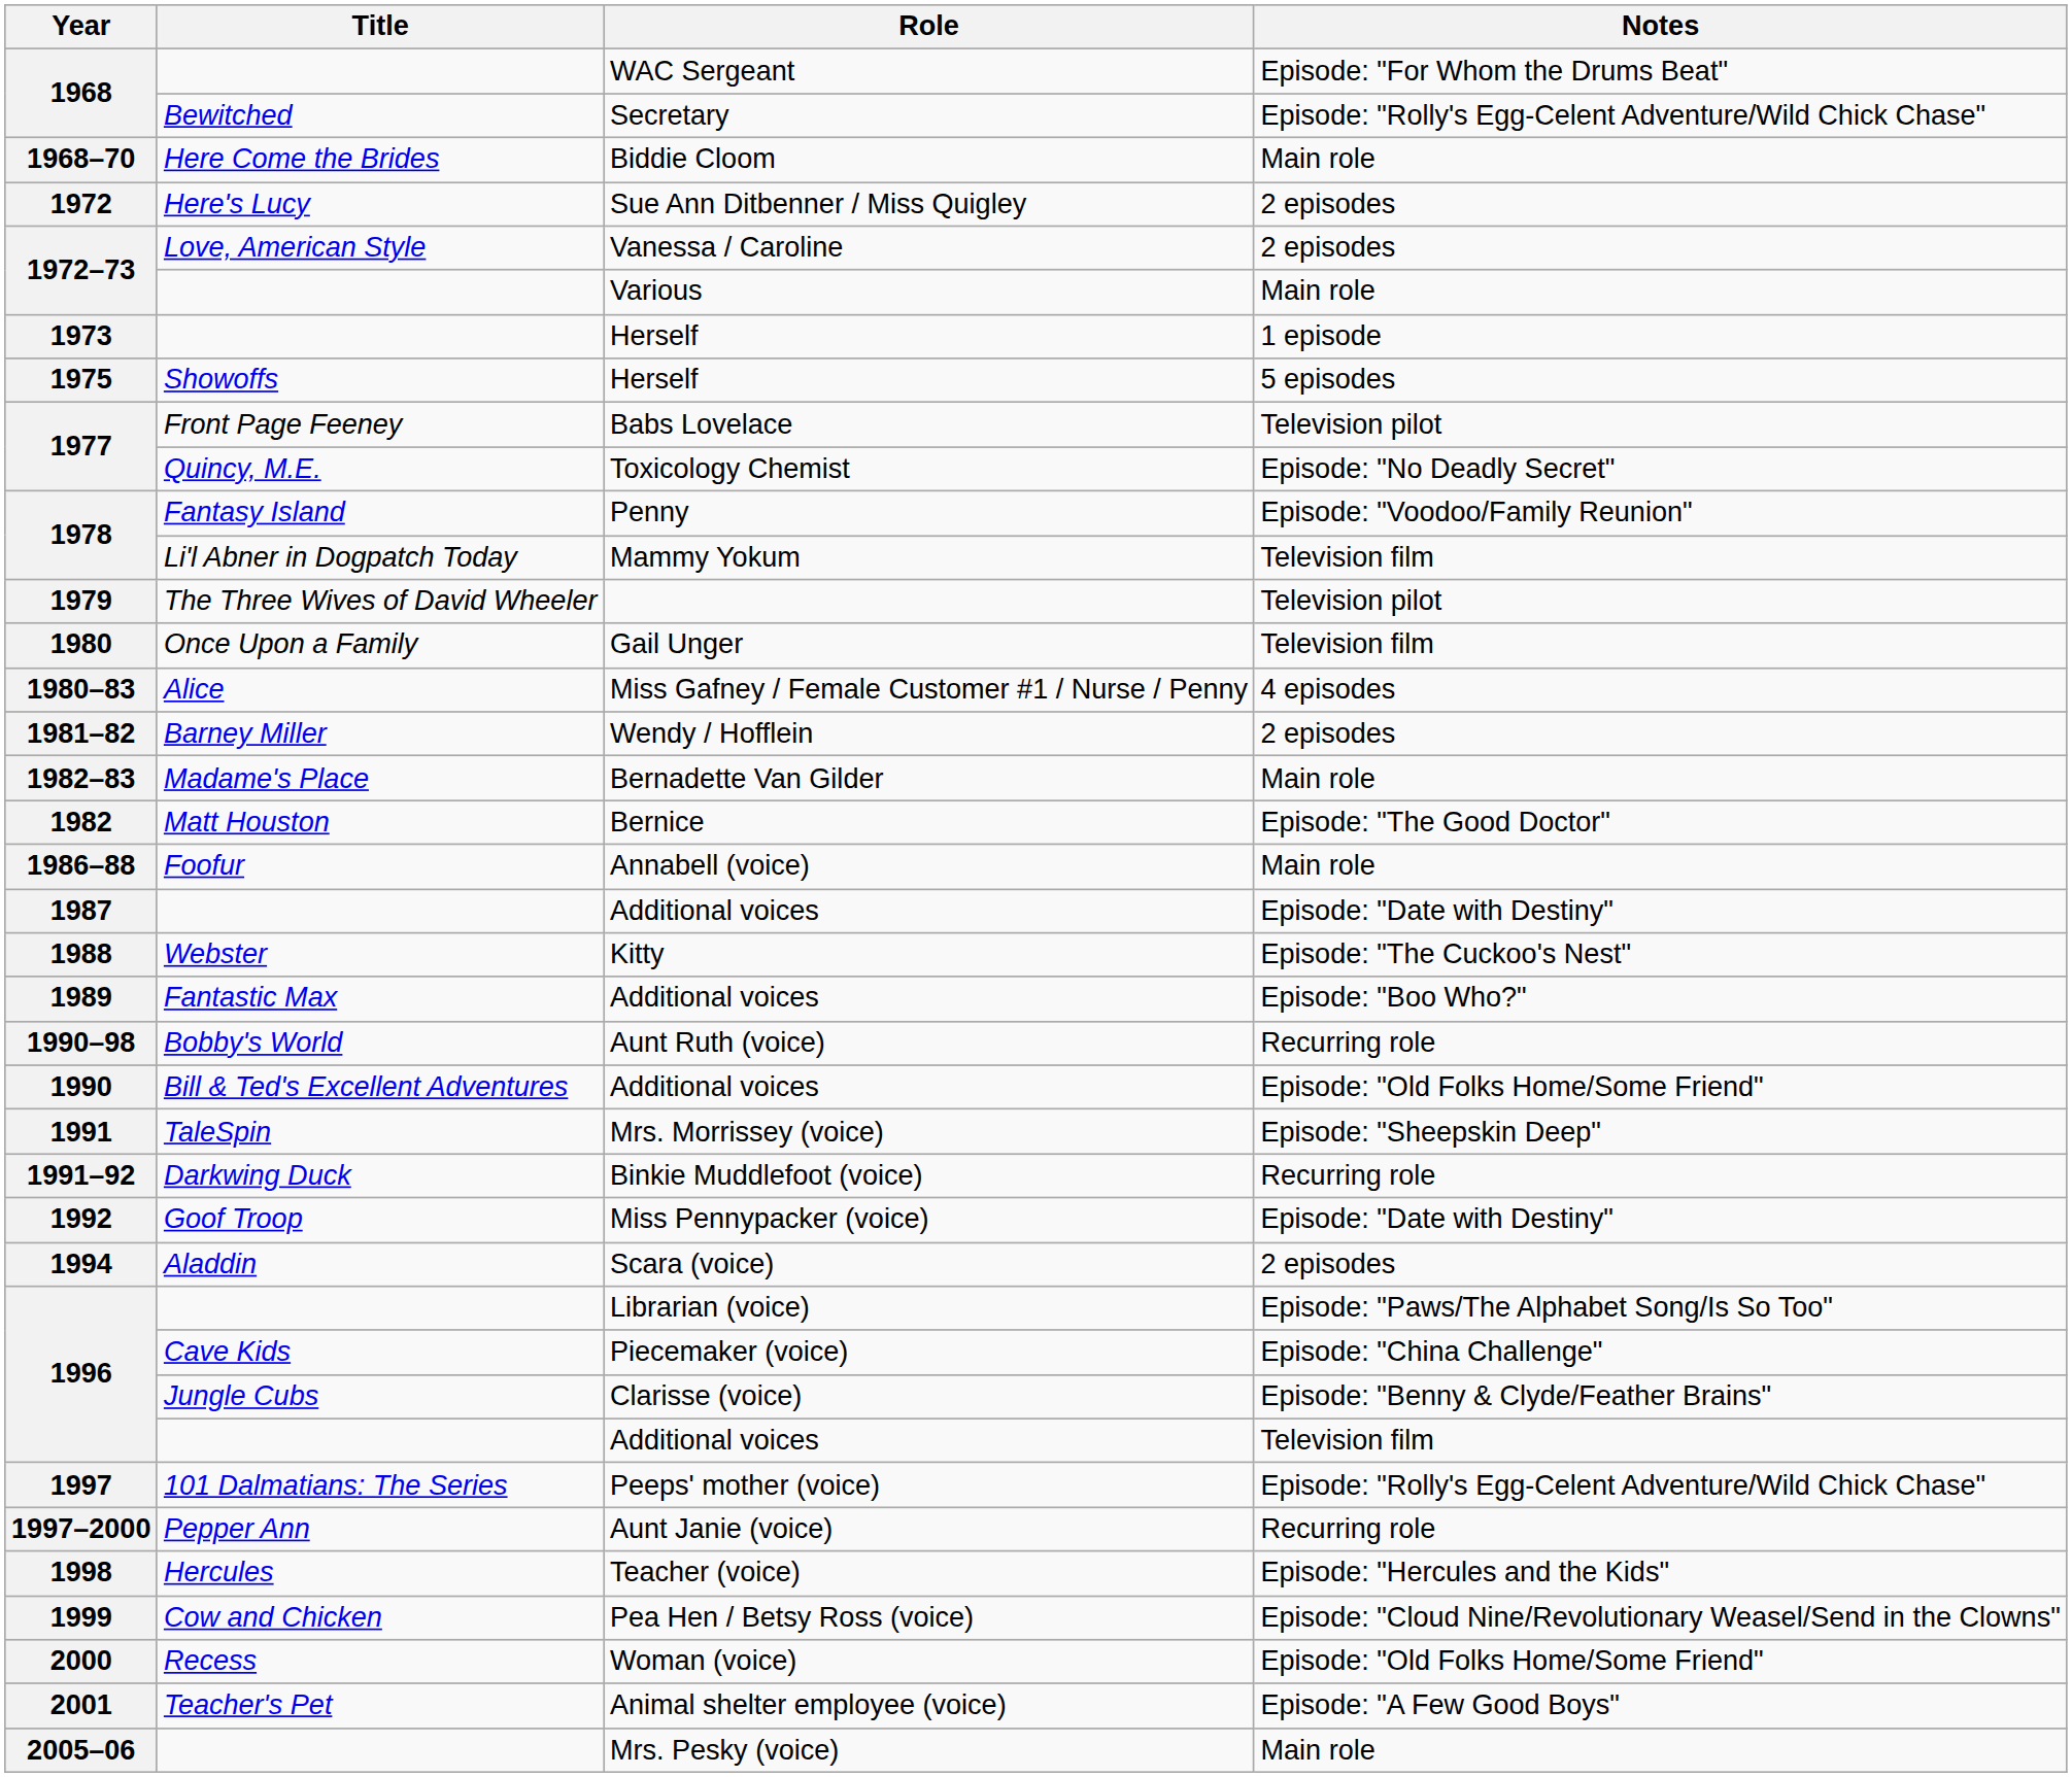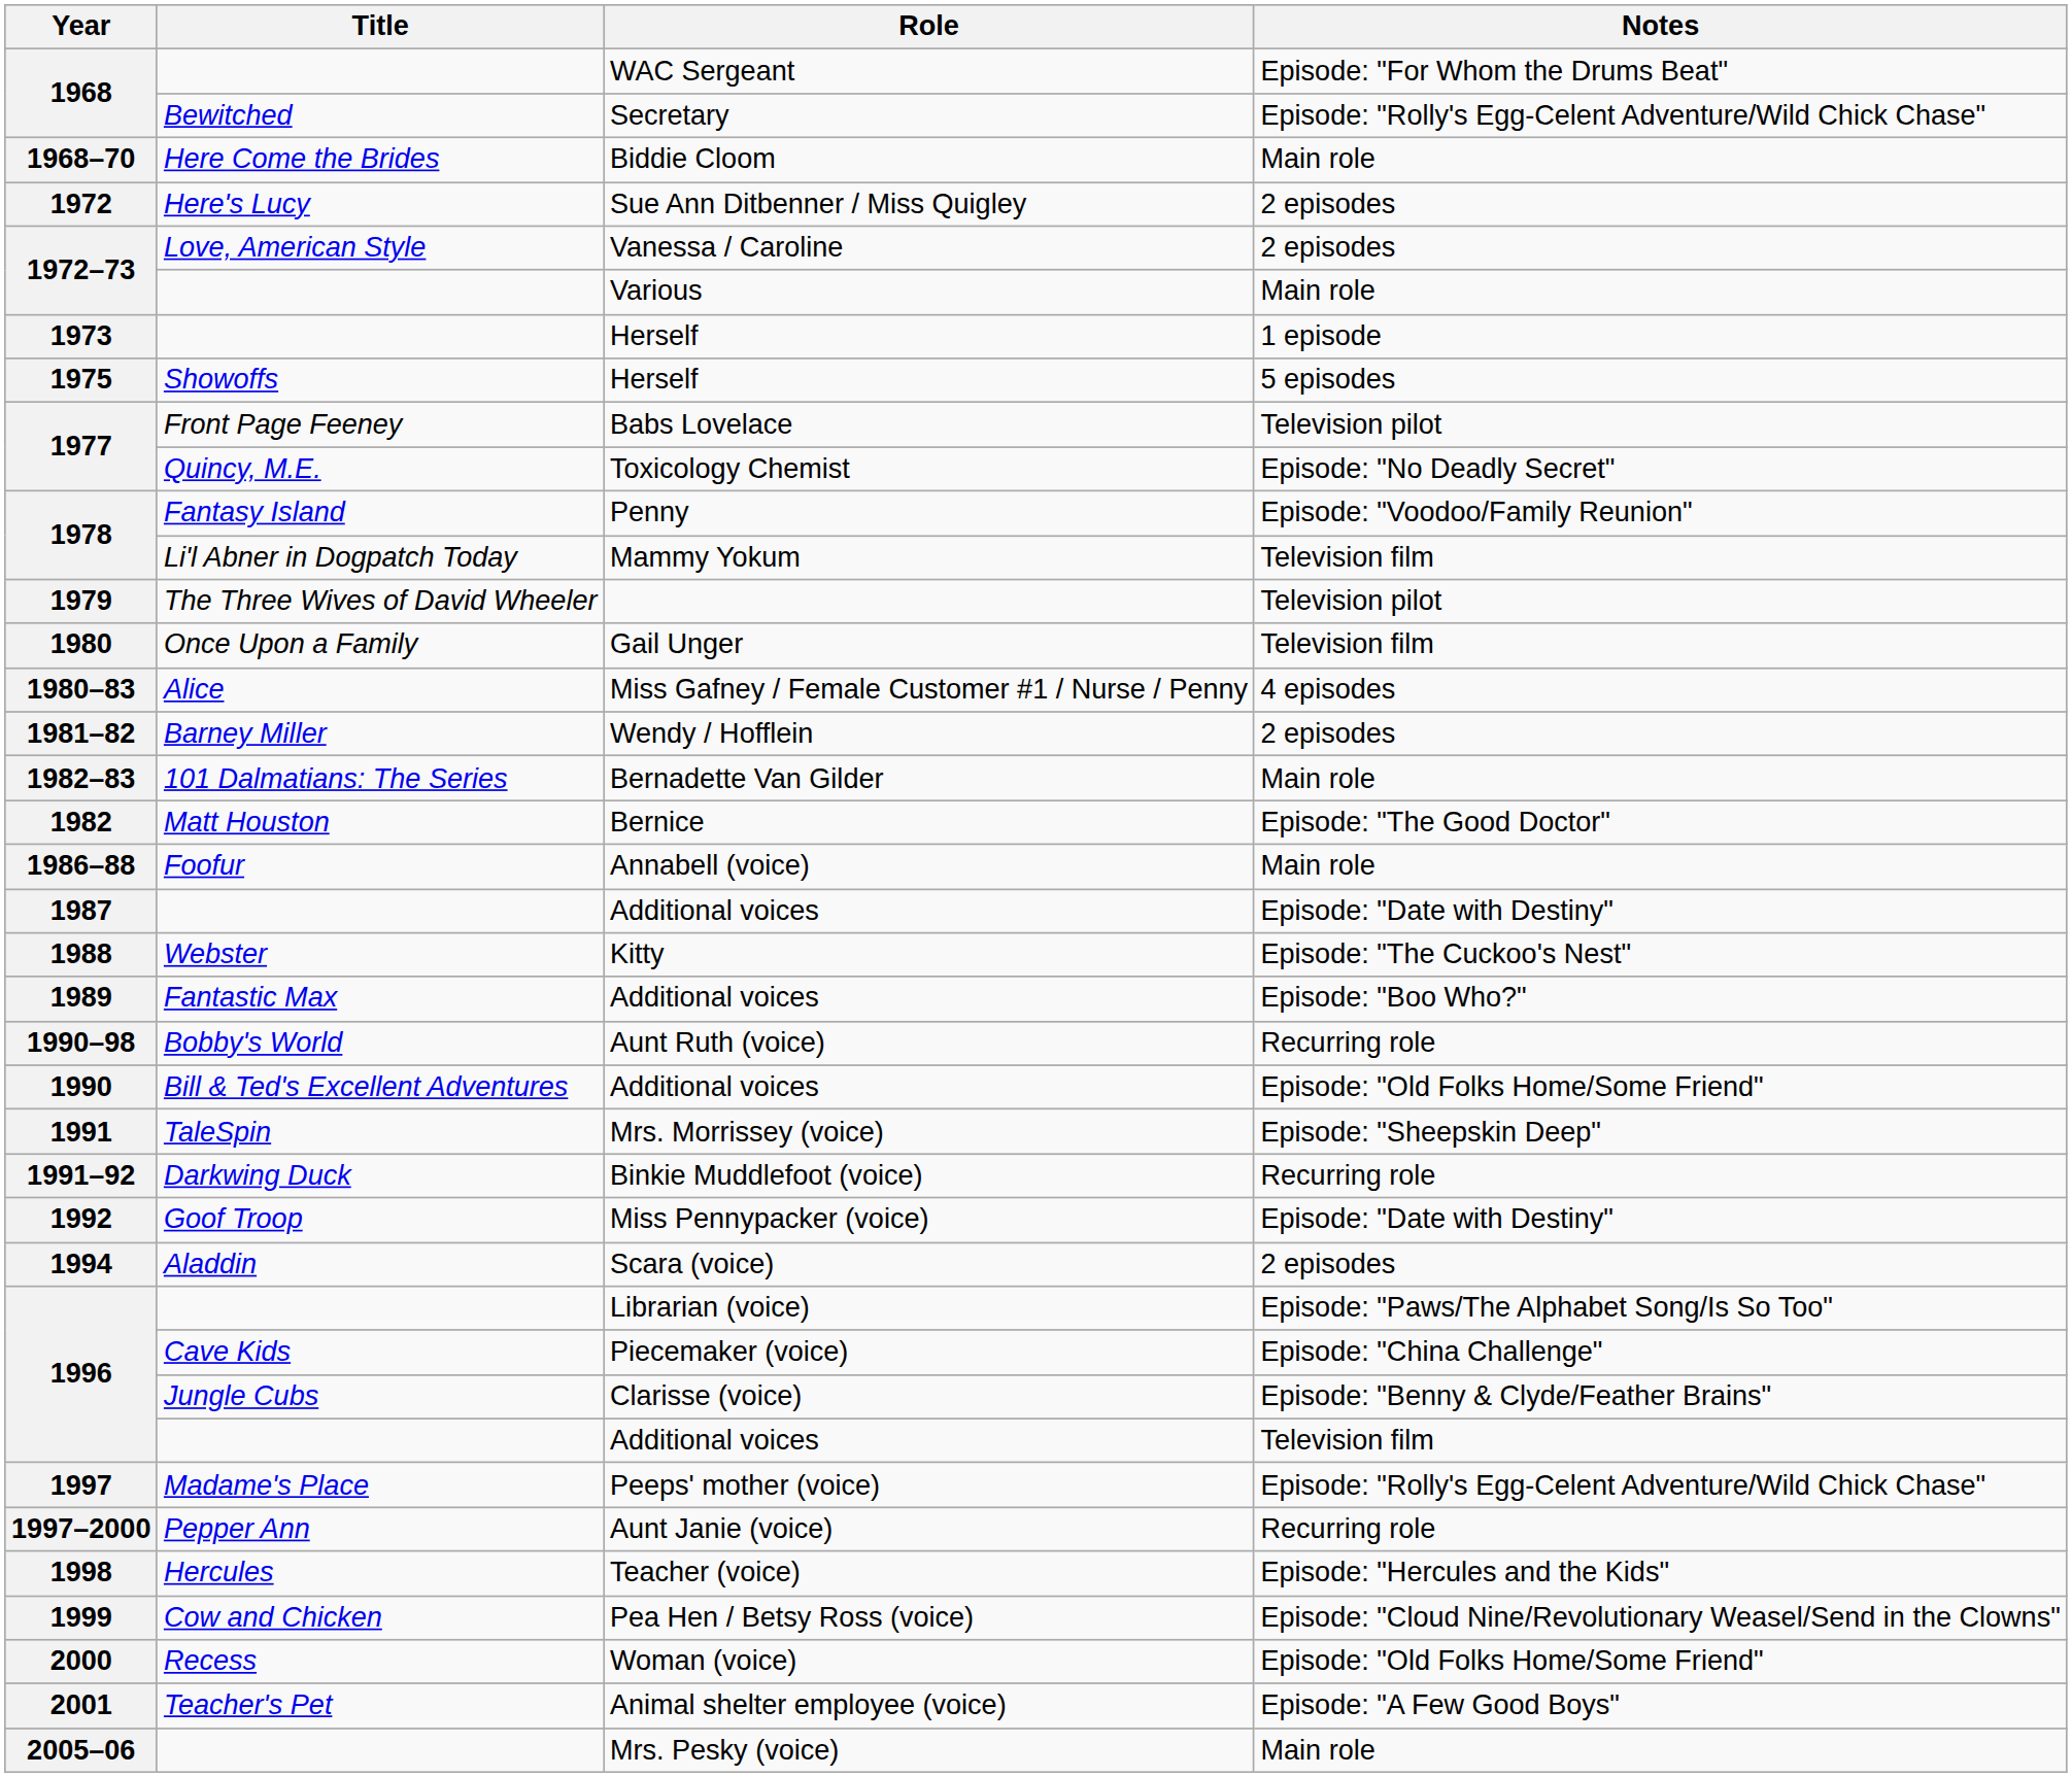 <table class="wikitable plainrowheaders sortable">
 <tr>
 <th scope="col">Year</th>
 <th scope="col">Title</th>
 <th scope="col">Role</th>
 <th scope="col" class="unsortable">Notes</th>
 </tr>
 <tr>
 <th scope=row rowspan=2>1968</th>
 <td><em></em></td>
 <td>WAC Sergeant</td>
 <td>Episode: "For Whom the Drums Beat"</td>
 </tr>
 <tr>
 <td><em><a href='#'>Bewitched</a></em></td>
 <td>Secretary</td>
 <td>Episode: "Rolly's Egg-Celent Adventure/Wild Chick Chase"</td>
 </tr>
 <tr>
 <th scope=row>1968–70</th>
 <td><em><a href='#'>Here Come the Brides</a></em></td>
 <td>Biddie Cloom</td>
 <td>Main role</td>
 </tr>
 <tr>
 <th scope=row>1972</th>
 <td><em><a href='#'>Here's Lucy</a></em></td>
 <td>Sue Ann Ditbenner / Miss Quigley</td>
 <td>2 episodes</td>
 </tr>
 <tr>
 <th scope=row rowspan=2>1972–73</th>
 <td><em><a href='#'>Love, American Style</a></em></td>
 <td>Vanessa / Caroline</td>
 <td>2 episodes</td>
 </tr>
 <tr>
 <td><em></em></td>
 <td>Various</td>
 <td>Main role</td>
 </tr>
 <tr>
 <th scope=row>1973</th>
 <td><em></em></td>
 <td>Herself</td>
 <td>1 episode</td>
 </tr>
 <tr>
 <th scope=row>1975</th>
 <td><em><a href='#'>Showoffs</a></em></td>
 <td>Herself</td>
 <td>5 episodes</td>
 </tr>
 <tr>
 <th scope=row rowspan=2>1977</th>
 <td><em>Front Page Feeney</em></td>
 <td>Babs Lovelace</td>
 <td>Television pilot</td>
 </tr>
 <tr>
 <td><em><a href='#'>Quincy, M.E.</a></em></td>
 <td>Toxicology Chemist</td>
 <td>Episode: "No Deadly Secret"</td>
 </tr>
 <tr>
 <th scope=row rowspan=2>1978</th>
 <td><em><a href='#'>Fantasy Island</a></em></td>
 <td>Penny</td>
 <td>Episode: "Voodoo/Family Reunion"</td>
 </tr>
 <tr>
 <td><em>Li'l Abner in Dogpatch Today</em></td>
 <td>Mammy Yokum</td>
 <td>Television film</td>
 </tr>
 <tr>
 <th scope=row>1979</th>
 <td><em>The Three Wives of David Wheeler</em></td>
 <td></td>
 <td>Television pilot</td>
 </tr>
 <tr>
 <th scope=row>1980</th>
 <td><em>Once Upon a Family</em></td>
 <td>Gail Unger</td>
 <td>Television film</td>
 </tr>
 <tr>
 <th scope=row>1980–83</th>
 <td><em><a href='#'>Alice</a></em></td>
 <td>Miss Gafney / Female Customer #1 / Nurse / Penny</td>
 <td>4 episodes</td>
 </tr>
 <tr>
 <th scope=row>1981–82</th>
 <td><em><a href='#'>Barney Miller</a></em></td>
 <td>Wendy / Hofflein</td>
 <td>2 episodes</td>
 </tr>
 <tr>
 <th scope=row>1982–83</th>
-<td><em><a href='#'>Madame's Place</a></em></td>
+<td><em><a href='#'>101 Dalmatians: The Series</a></em></td>
 <td>Bernadette Van Gilder</td>
 <td>Main role</td>
 </tr>
 <tr>
 <th scope=row>1982</th>
 <td><em><a href='#'>Matt Houston</a></em></td>
 <td>Bernice</td>
 <td>Episode: "The Good Doctor"</td>
 </tr>
 <tr>
 <th scope=row>1986–88</th>
 <td><em><a href='#'>Foofur</a></em></td>
 <td>Annabell (voice)</td>
 <td>Main role</td>
 </tr>
 <tr>
 <th scope=row>1987</th>
 <td><em></em></td>
 <td>Additional voices</td>
 <td>Episode: "Date with Destiny"</td>
 </tr>
 <tr>
 <th scope=row>1988</th>
 <td><em><a href='#'>Webster</a></em></td>
 <td>Kitty</td>
 <td>Episode: "The Cuckoo's Nest"</td>
 </tr>
 <tr>
 <th scope=row>1989</th>
 <td><em><a href='#'>Fantastic Max</a></em></td>
 <td>Additional voices</td>
 <td>Episode: "Boo Who?"</td>
 </tr>
 <tr>
 <th scope=row>1990–98</th>
 <td><em><a href='#'>Bobby's World</a></em></td>
 <td>Aunt Ruth (voice)</td>
 <td>Recurring role</td>
 </tr>
 <tr>
 <th scope=row>1990</th>
 <td><em><a href='#'>Bill & Ted's Excellent Adventures</a></em></td>
 <td>Additional voices</td>
 <td>Episode: "Old Folks Home/Some Friend"</td>
 </tr>
 <tr>
 <th scope=row>1991</th>
 <td><em><a href='#'>TaleSpin</a></em></td>
 <td>Mrs. Morrissey (voice)</td>
 <td>Episode: "Sheepskin Deep"</td>
 </tr>
 <tr>
 <th scope=row>1991–92</th>
 <td><em><a href='#'>Darkwing Duck</a></em></td>
 <td>Binkie Muddlefoot (voice)</td>
 <td>Recurring role</td>
 </tr>
 <tr>
 <th scope=row>1992</th>
 <td><em><a href='#'>Goof Troop</a></em></td>
 <td>Miss Pennypacker (voice)</td>
 <td>Episode: "Date with Destiny"</td>
 </tr>
 <tr>
 <th scope=row>1994</th>
 <td><em><a href='#'>Aladdin</a></em></td>
 <td>Scara (voice)</td>
 <td>2 episodes</td>
 </tr>
 <tr>
 <th scope=row rowspan=4>1996</th>
 <td><em></em></td>
 <td>Librarian (voice)</td>
 <td>Episode: "Paws/The Alphabet Song/Is So Too"</td>
 </tr>
 <tr>
 <td><em><a href='#'>Cave Kids</a></em></td>
 <td>Piecemaker (voice)</td>
 <td>Episode: "China Challenge"</td>
 </tr>
 <tr>
 <td><em><a href='#'>Jungle Cubs</a></em></td>
 <td>Clarisse (voice)</td>
 <td>Episode: "Benny & Clyde/Feather Brains"</td>
 </tr>
 <tr>
 <td><em></em></td>
 <td>Additional voices</td>
 <td>Television film</td>
 </tr>
 <tr>
 <th scope=row>1997</th>
-<td><em><a href='#'>101 Dalmatians: The Series</a></em></td>
+<td><em><a href='#'>Madame's Place</a></em></td>
 <td>Peeps' mother (voice)</td>
 <td>Episode: "Rolly's Egg-Celent Adventure/Wild Chick Chase"</td>
 </tr>
 <tr>
 <th scope=row>1997–2000</th>
 <td><em><a href='#'>Pepper Ann</a></em></td>
 <td>Aunt Janie (voice)</td>
 <td>Recurring role</td>
 </tr>
 <tr>
 <th scope=row>1998</th>
 <td><em><a href='#'>Hercules</a></em></td>
 <td>Teacher (voice)</td>
 <td>Episode: "Hercules and the Kids"</td>
 </tr>
 <tr>
 <th scope=row>1999</th>
 <td><em><a href='#'>Cow and Chicken</a></em></td>
 <td>Pea Hen / Betsy Ross (voice)</td>
 <td>Episode: "Cloud Nine/Revolutionary Weasel/Send in the Clowns"</td>
 </tr>
 <tr>
 <th scope=row>2000</th>
 <td><em><a href='#'>Recess</a></em></td>
 <td>Woman (voice)</td>
 <td>Episode: "Old Folks Home/Some Friend"</td>
 </tr>
 <tr>
 <th scope=row>2001</th>
 <td><em><a href='#'>Teacher's Pet</a></em></td>
 <td>Animal shelter employee (voice)</td>
 <td>Episode: "A Few Good Boys"</td>
 </tr>
 <tr>
 <th scope=row>2005–06</th>
 <td><em></em></td>
 <td>Mrs. Pesky (voice)</td>
 <td>Main role</td>
 </tr>
 </table>
